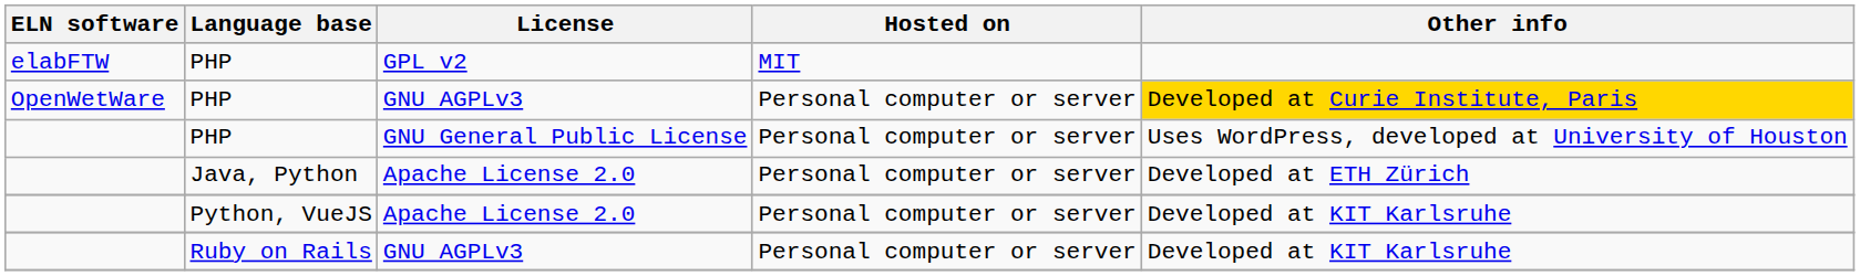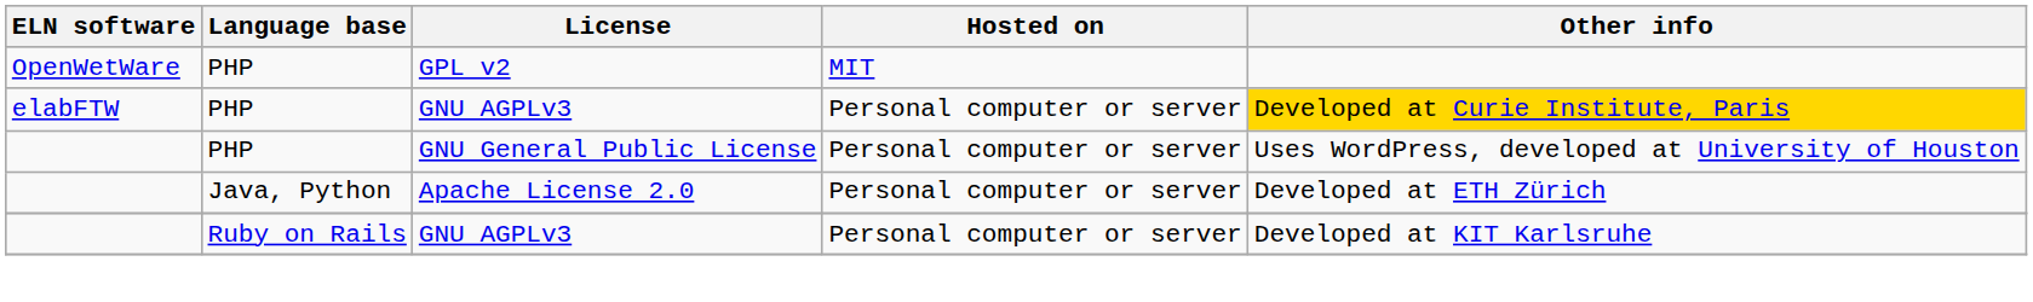 <table class="wikitable sortable">
 <tr>
 <th>ELN software</th>
 <th>Language base</th>
 <th>License</th>
 <th>Hosted on</th>
 <th>Other info</th>
 </tr>
 <tr>
-<td><a href='#'>elabFTW</a></td>
+<td><a href='#'>OpenWetWare</a></td>
 <td>PHP</td>
 <td><a href='#'>GPL v2</a></td>
 <td><a href='#'>MIT</a></td>
 <td></td>
 </tr>
 <tr>
-<td><a href='#'>OpenWetWare</a></td>
+<td><a href='#'>elabFTW</a></td>
 <td>PHP</td>
 <td><a href='#'>GNU AGPLv3</a></td>
 <td>Personal computer or server</td>
 <td style="background: gold;">Developed at <a href='#'>Curie Institute, Paris</a></td>
 </tr>
 <tr>
 <td></td>
 <td>PHP</td>
 <td><a href='#'>GNU General Public License</a></td>
 <td>Personal computer or server</td>
 <td>Uses WordPress, developed at <a href='#'>University of Houston</a></td>
 </tr>
 <tr>
 <td></td>
 <td>Java, Python</td>
 <td><a href='#'>Apache License 2.0</a></td>
 <td>Personal computer or server</td>
 <td>Developed at <a href='#'>ETH Zürich</a></td>
 </tr>
 <tr>
 </tr>
 <tr>
-<td></td>
-<td>Python, VueJS</td>
-<td><a href='#'>Apache License 2.0</a></td>
-<td>Personal computer or server</td>
-<td>Developed at <a href='#'>KIT Karlsruhe</a></td>
-</tr>
-<tr>
 </tr>
 <tr>
 <td></td>
 <td><a href='#'>Ruby on Rails</a></td>
 <td><a href='#'>GNU AGPLv3</a></td>
 <td>Personal computer or server</td>
 <td>Developed at <a href='#'>KIT Karlsruhe</a></td>
 </tr>
 <tr>
 </tr>
 </table>
